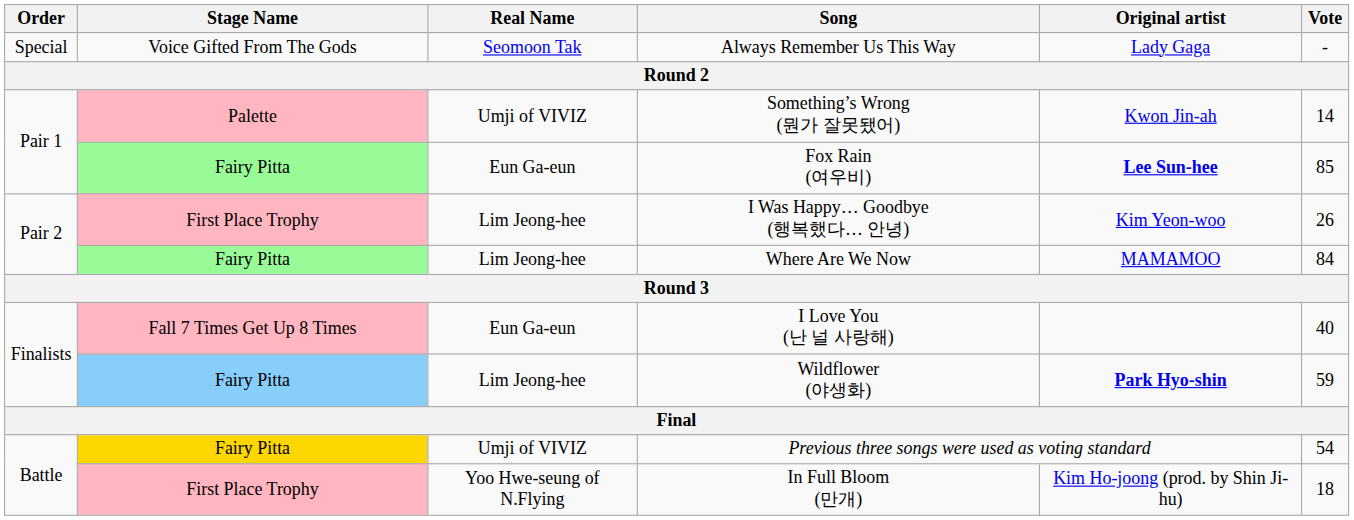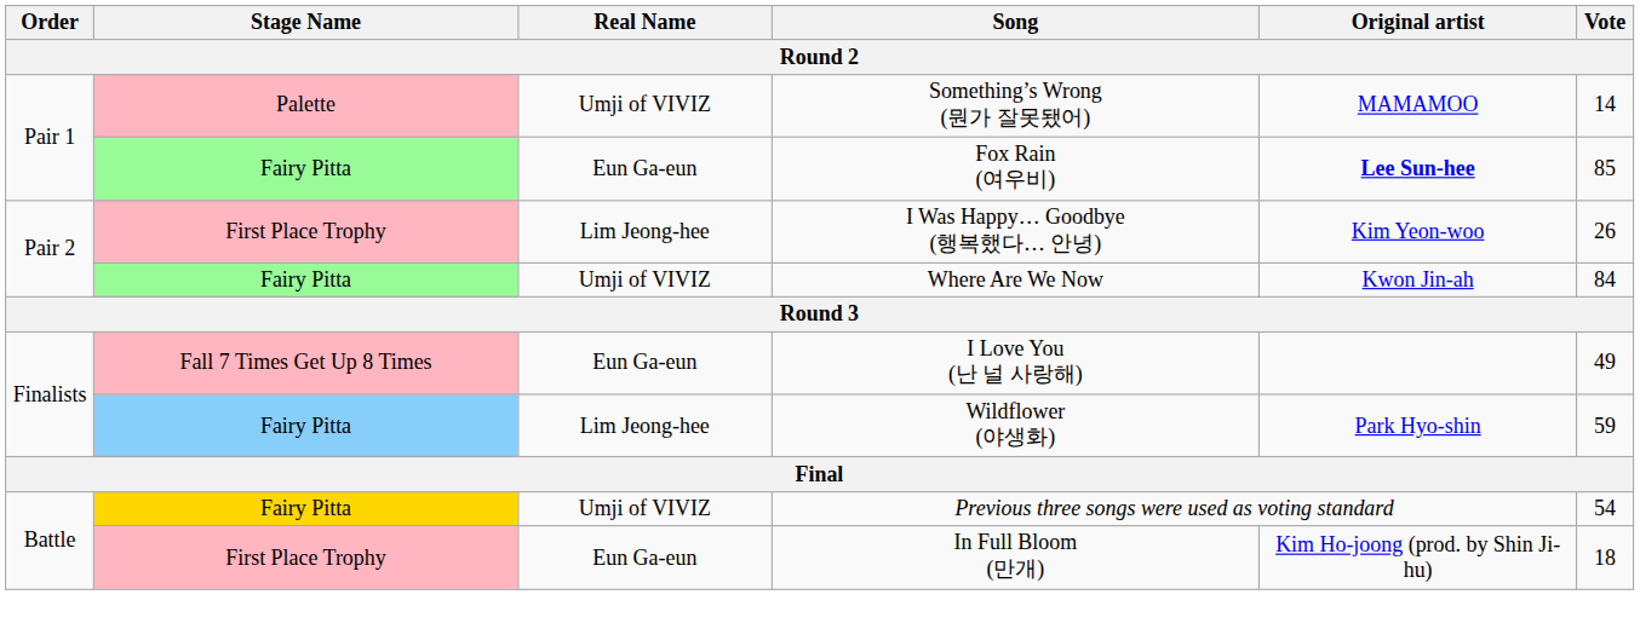 <table class="wikitable" style="text-align:center; width:95%;">
 <tr>
 <th style="width:1%">Order</th>
 <th style="width:20%;">Stage Name</th>
 <th style="width:12%">Real Name</th>
 <th style="width:23%;">Song</th>
 <th style="width:15%;">Original artist</th>
 <th style="width:1%;">Vote</th>
 </tr>
 <tr>
-<td>Special</td>
-<td>Voice Gifted From The Gods</td>
-<td><a href='#'>Seomoon Tak</a></td>
-<td>Always Remember Us This Way</td>
-<td><a href='#'>Lady Gaga</a></td>
-<td>-</td>
-</tr>
-<tr>
 <th colspan=6>Round 2</th>
 </tr>
 <tr>
 <td rowspan=2>Pair 1</td>
 <td bgcolor="lightpink">Palette</td>
 <td>Umji of VIVIZ</td>
 <td>Something’s Wrong<br>(뭔가 잘못됐어)</td>
-<td><a href='#'>Kwon Jin-ah</a></td>
+<td><a href='#'>MAMAMOO</a></td>
 <td>14</td>
 </tr>
 <tr>
 <td bgcolor="palegreen">Fairy Pitta</td>
 <td>Eun Ga-eun</td>
 <td>Fox Rain<br>(여우비)</td>
 <td><strong><a href='#'>Lee Sun-hee</a></strong></td>
 <td>85</td>
 </tr>
 <tr>
 <td rowspan=2>Pair 2</td>
 <td bgcolor="lightpink">First Place Trophy</td>
 <td>Lim Jeong-hee</td>
 <td>I Was Happy… Goodbye<br>(행복했다… 안녕)</td>
 <td><a href='#'>Kim Yeon-woo</a></td>
 <td>26</td>
 </tr>
 <tr>
 <td bgcolor="palegreen">Fairy Pitta</td>
-<td>Lim Jeong-hee</td>
+<td>Umji of VIVIZ</td>
 <td>Where Are We Now</td>
-<td><a href='#'>MAMAMOO</a></td>
+<td><a href='#'>Kwon Jin-ah</a></td>
 <td>84</td>
 </tr>
 <tr>
 <th colspan=6>Round 3</th>
 </tr>
 <tr>
 <td rowspan=2>Finalists</td>
 <td bgcolor="lightpink">Fall 7 Times Get Up 8 Times</td>
 <td>Eun Ga-eun</td>
 <td>I Love You<br>(난 널 사랑해)</td>
 <td></td>
-<td>40</td>
+<td>49</td>
 </tr>
 <tr>
 <td bgcolor="lightskyblue">Fairy Pitta</td>
 <td>Lim Jeong-hee</td>
 <td>Wildflower<br>(야생화)</td>
-<td><strong><a href='#'>Park Hyo-shin</a></strong></td>
+<td><a href='#'>Park Hyo-shin</a></td>
 <td>59</td>
 </tr>
 <tr>
 <th colspan=6>Final</th>
 </tr>
 <tr>
 <td rowspan=2>Battle</td>
 <td bgcolor="gold">Fairy Pitta</td>
 <td>Umji of VIVIZ</td>
 <td colspan=2><em>Previous three songs were used as voting standard</em></td>
 <td>54</td>
 </tr>
 <tr>
 <td bgcolor="lightpink">First Place Trophy</td>
-<td>Yoo Hwe-seung of N.Flying</td>
+<td>Eun Ga-eun</td>
 <td>In Full Bloom<br>(만개)</td>
 <td><a href='#'>Kim Ho-joong</a> (prod. by Shin Ji-hu)</td>
 <td>18</td>
 </tr>
 </table>
